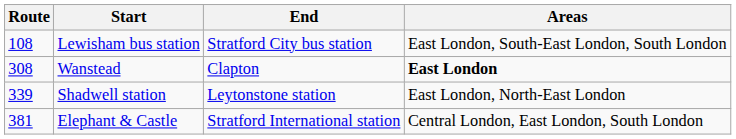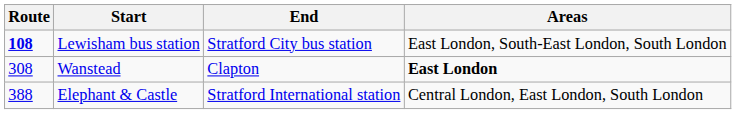 <table class="wikitable">
 <tr>
 <th>Route</th>
 <th>Start</th>
 <th>End</th>
 <th>Areas</th>
 </tr>
 <tr>
-<td><a href='#'>108</a></td>
+<td><strong><a href='#'>108</a></strong></td>
 <td><a href='#'>Lewisham bus station</a>  </td>
 <td><a href='#'>Stratford City bus station</a> </td>
 <td>East London, South-East London, South London</td>
 </tr>
 <tr>
 <td><a href='#'>308</a></td>
 <td><a href='#'>Wanstead</a></td>
 <td><a href='#'>Clapton</a></td>
 <td><strong>East London</strong></td>
 </tr>
 <tr>
-<td><a href='#'>339</a></td>
-<td><a href='#'>Shadwell station</a>  </td>
-<td><a href='#'>Leytonstone station</a> </td>
-<td>East London, North-East London</td>
-</tr>
-<tr>
-<td><a href='#'>381</a></td>
+<td><a href='#'>388</a></td>
 <td><a href='#'>Elephant & Castle</a></td>
 <td><a href='#'>Stratford International station</a>  </td>
 <td>Central London, East London, South London</td>
 </tr>
 </table>
